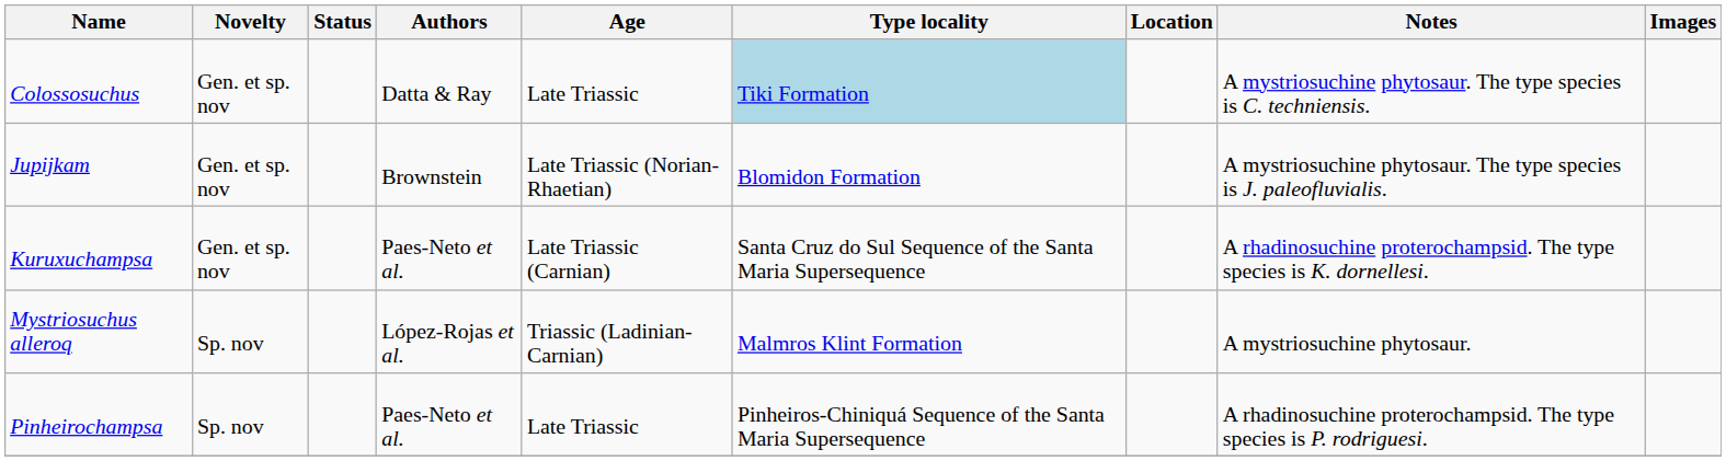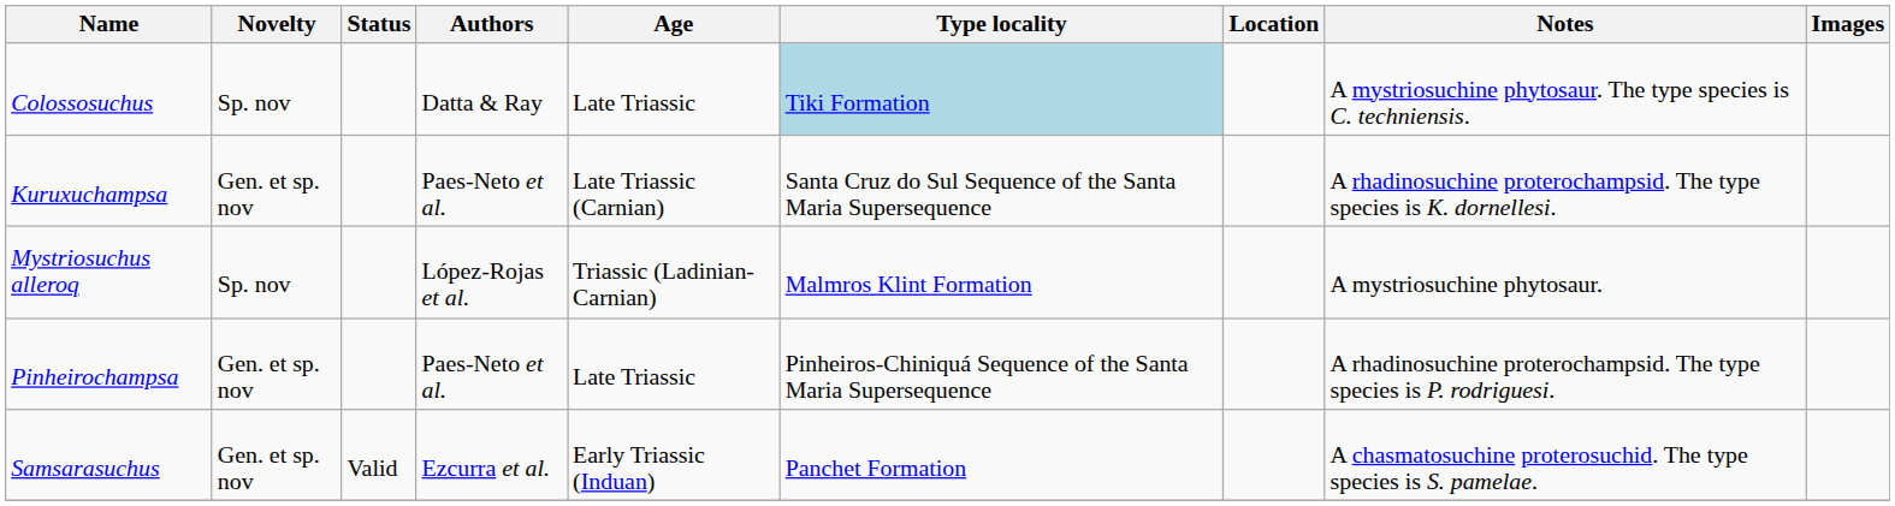 <table class="wikitable sortable" align="center" width="100%">
 <tr>
 <th>Name</th>
 <th>Novelty</th>
 <th>Status</th>
 <th>Authors</th>
 <th>Age</th>
 <th>Type locality</th>
 <th>Location</th>
 <th>Notes</th>
 <th>Images</th>
 </tr>
 <tr>
 <td><br><em><a href='#'>Colossosuchus</a></em></td>
-<td><br>Gen. et sp. nov</td>
+<td><br>Sp. nov</td>
 <td></td>
 <td><br>Datta & Ray</td>
 <td><br>Late Triassic</td>
 <td style="background: lightblue;"><br><a href='#'>Tiki Formation</a></td>
 <td><br></td>
 <td><br>A <a href='#'>mystriosuchine</a> <a href='#'>phytosaur</a>. The type species is <em>C. techniensis</em>.</td>
 <td><br></td>
-</tr>
-<tr>
-<td><em><a href='#'>Jupijkam</a></em></td>
-<td><br>Gen. et sp. nov</td>
-<td></td>
-<td><br>Brownstein</td>
-<td><br>Late Triassic (Norian-Rhaetian)</td>
-<td><br><a href='#'>Blomidon Formation</a></td>
-<td><br></td>
-<td><br>A mystriosuchine phytosaur. The type species is <em>J. paleofluvialis</em>.</td>
-<td></td>
 </tr>
 <tr>
 <td><br><em><a href='#'>Kuruxuchampsa</a></em></td>
 <td><br>Gen. et sp. nov</td>
 <td></td>
 <td><br>Paes-Neto <em>et al.</em></td>
 <td><br>Late Triassic (Carnian)</td>
 <td><br>Santa Cruz do Sul Sequence of the Santa Maria Supersequence</td>
 <td><br></td>
 <td><br>A <a href='#'>rhadinosuchine</a> <a href='#'>proterochampsid</a>. The type species is <em>K. dornellesi</em>.</td>
 <td></td>
 </tr>
 <tr>
 <td><a href='#'><em>Mystriosuchus alleroq</em></a></td>
 <td><br>Sp. nov</td>
 <td></td>
 <td><br>López-Rojas <em>et al.</em></td>
 <td><br>Triassic (Ladinian-Carnian)</td>
 <td><br><a href='#'>Malmros Klint Formation</a></td>
 <td><br></td>
 <td><br>A mystriosuchine phytosaur.</td>
 <td></td>
 </tr>
 <tr>
 <td><br><em><a href='#'>Pinheirochampsa</a></em></td>
-<td><br>Sp. nov</td>
+<td><br>Gen. et sp. nov</td>
 <td></td>
 <td><br>Paes-Neto <em>et al.</em></td>
 <td><br>Late Triassic</td>
 <td><br>Pinheiros-Chiniquá Sequence of the Santa Maria Supersequence</td>
 <td><br></td>
 <td><br>A rhadinosuchine proterochampsid. The type species is <em>P. rodriguesi</em>.</td>
 <td></td>
 </tr>
 <tr>
+<td><br><em><a href='#'>Samsarasuchus</a></em></td>
+<td><br>Gen. et sp. nov</td>
+<td><br>Valid</td>
+<td><br><a href='#'>Ezcurra</a> <em>et al.</em></td>
+<td><br>Early Triassic (<a href='#'>Induan</a>)</td>
+<td><br><a href='#'>Panchet Formation</a></td>
+<td><br></td>
+<td><br>A <a href='#'>chasmatosuchine</a> <a href='#'>proterosuchid</a>. The type species is <em>S. pamelae</em>.</td>
+<td></td>
+</tr>
+<tr>
 </tr>
 </table>
